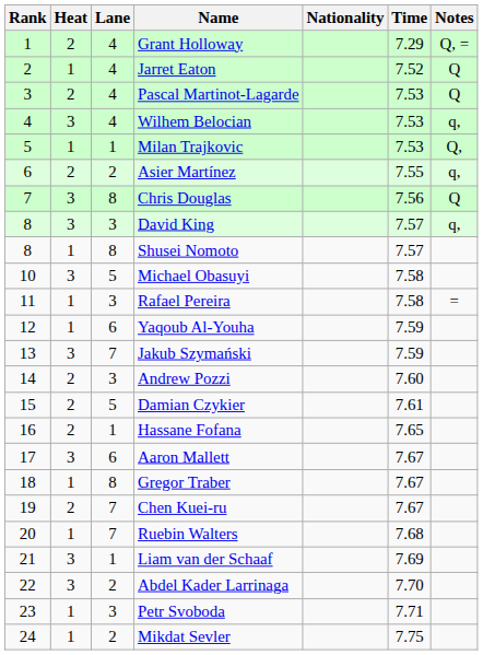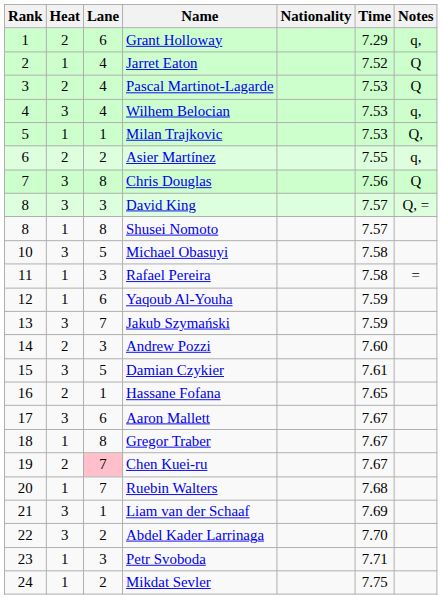 <table class="wikitable sortable" style="text-align:center">
 <tr>
 <th>Rank</th>
 <th>Heat</th>
 <th>Lane</th>
 <th>Name</th>
 <th>Nationality</th>
 <th>Time</th>
 <th>Notes</th>
 </tr>
 <tr bgcolor=ccffcc>
 <td>1</td>
 <td>2</td>
-<td>4</td>
+<td>6</td>
 <td align=left><a href='#'>Grant Holloway</a></td>
 <td align=left></td>
 <td>7.29</td>
-<td>Q, =</td>
+<td>q, </td>
 </tr>
 <tr bgcolor=ccffcc>
 <td>2</td>
 <td>1</td>
 <td>4</td>
 <td align=left><a href='#'>Jarret Eaton</a></td>
 <td align=left></td>
 <td>7.52</td>
 <td>Q</td>
 </tr>
 <tr bgcolor=ccffcc>
 <td>3</td>
 <td>2</td>
 <td>4</td>
 <td align=left><a href='#'>Pascal Martinot-Lagarde</a></td>
 <td align=left></td>
 <td>7.53</td>
 <td>Q</td>
 </tr>
 <tr bgcolor=ccffcc>
 <td>4</td>
 <td>3</td>
 <td>4</td>
 <td align=left><a href='#'>Wilhem Belocian</a></td>
 <td align=left></td>
 <td>7.53</td>
 <td>q, </td>
 </tr>
 <tr bgcolor=ccffcc>
 <td>5</td>
 <td>1</td>
 <td>1</td>
 <td align=left><a href='#'>Milan Trajkovic</a></td>
 <td align=left></td>
 <td>7.53</td>
 <td>Q, </td>
 </tr>
 <tr bgcolor=ddffdd>
 <td>6</td>
 <td>2</td>
 <td>2</td>
 <td align=left><a href='#'>Asier Martínez</a></td>
 <td align=left></td>
 <td>7.55</td>
 <td>q, </td>
 </tr>
 <tr bgcolor=ccffcc>
 <td>7</td>
 <td>3</td>
 <td>8</td>
 <td align=left><a href='#'>Chris Douglas</a></td>
 <td align=left></td>
 <td>7.56</td>
 <td>Q</td>
 </tr>
 <tr bgcolor=ddffdd>
 <td>8</td>
 <td>3</td>
 <td>3</td>
 <td align=left><a href='#'>David King</a></td>
 <td align=left></td>
 <td>7.57</td>
-<td>q, </td>
+<td>Q, =</td>
 </tr>
 <tr>
 <td>8</td>
 <td>1</td>
 <td>8</td>
 <td align=left><a href='#'>Shusei Nomoto</a></td>
 <td align=left></td>
 <td>7.57</td>
 <td></td>
 </tr>
 <tr>
 <td>10</td>
 <td>3</td>
 <td>5</td>
 <td align=left><a href='#'>Michael Obasuyi</a></td>
 <td align=left></td>
 <td>7.58</td>
 <td></td>
 </tr>
 <tr>
 <td>11</td>
 <td>1</td>
 <td>3</td>
 <td align=left><a href='#'>Rafael Pereira</a></td>
 <td align=left></td>
 <td>7.58</td>
 <td>=</td>
 </tr>
 <tr>
 <td>12</td>
 <td>1</td>
 <td>6</td>
 <td align=left><a href='#'>Yaqoub Al-Youha</a></td>
 <td align=left></td>
 <td>7.59</td>
 <td></td>
 </tr>
 <tr>
 <td>13</td>
 <td>3</td>
 <td>7</td>
 <td align=left><a href='#'>Jakub Szymański</a></td>
 <td align=left></td>
 <td>7.59</td>
 <td></td>
 </tr>
 <tr>
 <td>14</td>
 <td>2</td>
 <td>3</td>
 <td align=left><a href='#'>Andrew Pozzi</a></td>
 <td align=left></td>
 <td>7.60</td>
 <td></td>
 </tr>
 <tr>
 <td>15</td>
-<td>2</td>
+<td>3</td>
 <td>5</td>
 <td align=left><a href='#'>Damian Czykier</a></td>
 <td align=left></td>
 <td>7.61</td>
 <td></td>
 </tr>
 <tr>
 <td>16</td>
 <td>2</td>
 <td>1</td>
 <td align=left><a href='#'>Hassane Fofana</a></td>
 <td align=left></td>
 <td>7.65</td>
 <td></td>
 </tr>
 <tr>
 <td>17</td>
 <td>3</td>
 <td>6</td>
 <td align=left><a href='#'>Aaron Mallett</a></td>
 <td align=left></td>
 <td>7.67</td>
 <td></td>
 </tr>
 <tr>
 <td>18</td>
 <td>1</td>
 <td>8</td>
 <td align=left><a href='#'>Gregor Traber</a></td>
 <td align=left></td>
 <td>7.67</td>
 <td></td>
 </tr>
 <tr>
 <td>19</td>
 <td>2</td>
-<td>7</td>
+<td style="background: pink;">7</td>
 <td align=left><a href='#'>Chen Kuei-ru</a></td>
 <td align=left></td>
 <td>7.67</td>
 <td></td>
 </tr>
 <tr>
 <td>20</td>
 <td>1</td>
 <td>7</td>
 <td align=left><a href='#'>Ruebin Walters</a></td>
 <td align=left></td>
 <td>7.68</td>
 <td></td>
 </tr>
 <tr>
 <td>21</td>
 <td>3</td>
 <td>1</td>
 <td align=left><a href='#'>Liam van der Schaaf</a></td>
 <td align=left></td>
 <td>7.69</td>
 <td></td>
 </tr>
 <tr>
 <td>22</td>
 <td>3</td>
 <td>2</td>
 <td align=left><a href='#'>Abdel Kader Larrinaga</a></td>
 <td align=left></td>
 <td>7.70</td>
 <td></td>
 </tr>
 <tr>
 <td>23</td>
 <td>1</td>
 <td>3</td>
 <td align=left><a href='#'>Petr Svoboda</a></td>
 <td align=left></td>
 <td>7.71</td>
 <td></td>
 </tr>
 <tr>
 <td>24</td>
 <td>1</td>
 <td>2</td>
 <td align=left><a href='#'>Mikdat Sevler</a></td>
 <td align=left></td>
 <td>7.75</td>
 <td></td>
 </tr>
 </table>
